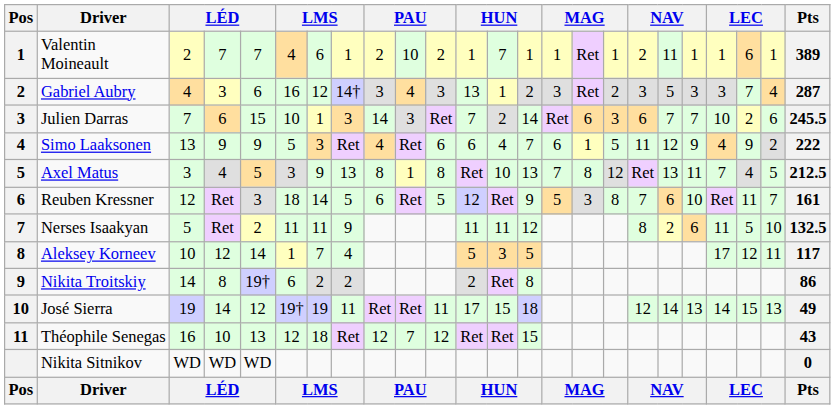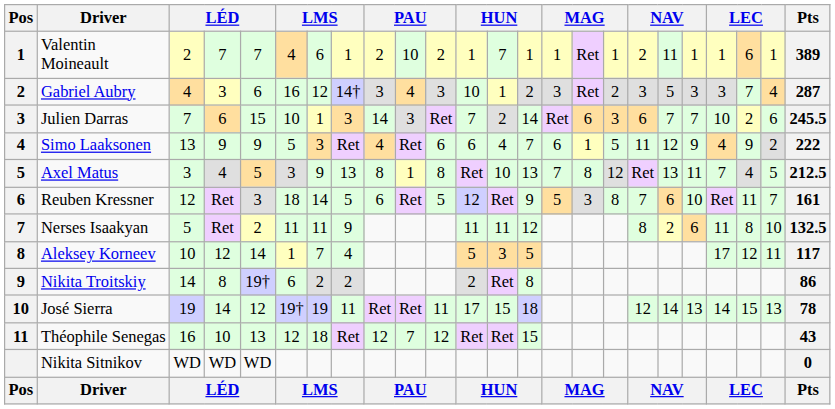 <table class="wikitable" style="font-size: 85%; text-align:center">
 <tr valign="top">
 <th valign="middle">Pos</th>
 <th valign="middle">Driver</th>
 <th colspan=3><a href='#'>LÉD</a><br></th>
 <th colspan=3><a href='#'>LMS</a><br></th>
 <th colspan=3><a href='#'>PAU</a><br></th>
 <th colspan=3><a href='#'>HUN</a><br></th>
 <th colspan=3><a href='#'>MAG</a><br></th>
 <th colspan=3><a href='#'>NAV</a><br></th>
 <th colspan=3><a href='#'>LEC</a><br></th>
 <th valign="middle">Pts</th>
 </tr>
 <tr>
 <th>1</th>
 <td align=left> Valentin Moineault</td>
 <td style="background:#FFFFBF;">2</td>
 <td style="background:#DFFFDF;">7</td>
 <td style="background:#DFFFDF;">7</td>
 <td style="background:#FFDF9F;">4</td>
 <td style="background:#DFFFDF;">6</td>
 <td style="background:#FFFFBF;">1</td>
 <td style="background:#FFFFBF;">2</td>
 <td style="background:#DFFFDF;">10</td>
 <td style="background:#FFFFBF;">2</td>
 <td style="background:#FFFFBF;">1</td>
 <td style="background:#DFFFDF;">7</td>
 <td style="background:#FFFFBF;">1</td>
 <td style="background:#FFFFBF;">1</td>
 <td style="background:#EFCFFF;">Ret</td>
 <td style="background:#FFFFBF;">1</td>
 <td style="background:#FFFFBF;">2</td>
 <td style="background:#DFFFDF;">11</td>
 <td style="background:#FFFFBF;">1</td>
 <td style="background:#FFFFBF;">1</td>
 <td style="background:#FFDF9F;">6</td>
 <td style="background:#FFFFBF;">1</td>
 <th>389</th>
 </tr>
 <tr>
 <th>2</th>
 <td align=left> <a href='#'>Gabriel Aubry</a></td>
 <td style="background:#FFDF9F;">4</td>
 <td style="background:#FFFFBF;">3</td>
 <td style="background:#DFFFDF;">6</td>
 <td style="background:#DFFFDF;">16</td>
 <td style="background:#DFFFDF;">12</td>
 <td style="background:#CFCFFF;">14†</td>
 <td style="background:#DFDFDF;">3</td>
 <td style="background:#FFDF9F;">4</td>
 <td style="background:#DFDFDF;">3</td>
-<td style="background:#DFFFDF;">13</td>
+<td style="background:#DFFFDF;">10</td>
 <td style="background:#FFFFBF;">1</td>
 <td style="background:#DFDFDF;">2</td>
 <td style="background:#DFDFDF;">3</td>
 <td style="background:#EFCFFF;">Ret</td>
 <td style="background:#DFDFDF;">2</td>
 <td style="background:#DFDFDF;">3</td>
 <td style="background:#DFDFDF;">5</td>
 <td style="background:#DFDFDF;">3</td>
 <td style="background:#DFDFDF;">3</td>
 <td style="background:#DFFFDF;">7</td>
 <td style="background:#FFDF9F;">4</td>
 <th>287</th>
 </tr>
 <tr>
 <th>3</th>
 <td align=left> Julien Darras</td>
 <td style="background:#DFFFDF;">7</td>
 <td style="background:#FFDF9F;">6</td>
 <td style="background:#DFFFDF;">15</td>
 <td style="background:#DFFFDF;">10</td>
 <td style="background:#FFFFBF;">1</td>
 <td style="background:#FFDF9F;">3</td>
 <td style="background:#DFFFDF;">14</td>
 <td style="background:#DFDFDF;">3</td>
 <td style="background:#EFCFFF;">Ret</td>
 <td style="background:#DFFFDF;">7</td>
 <td style="background:#DFDFDF;">2</td>
 <td style="background:#DFFFDF;">14</td>
 <td style="background:#EFCFFF;">Ret</td>
 <td style="background:#FFDF9F;">6</td>
 <td style="background:#FFDF9F;">3</td>
 <td style="background:#FFDF9F;">6</td>
 <td style="background:#DFFFDF;">7</td>
 <td style="background:#DFFFDF;">7</td>
 <td style="background:#DFFFDF;">10</td>
 <td style="background:#FFFFBF;">2</td>
 <td style="background:#DFFFDF;">6</td>
 <th>245.5</th>
 </tr>
 <tr>
 <th>4</th>
 <td align=left> <a href='#'>Simo Laaksonen</a></td>
 <td style="background:#DFFFDF;">13</td>
 <td style="background:#DFFFDF;">9</td>
 <td style="background:#DFFFDF;">9</td>
 <td style="background:#DFFFDF;">5</td>
 <td style="background:#FFDF9F;">3</td>
 <td style="background:#EFCFFF;">Ret</td>
 <td style="background:#FFDF9F;">4</td>
 <td style="background:#EFCFFF;">Ret</td>
 <td style="background:#DFFFDF;">6</td>
 <td style="background:#DFFFDF;">6</td>
 <td style="background:#DFFFDF;">4</td>
 <td style="background:#DFFFDF;">7</td>
 <td style="background:#DFFFDF;">6</td>
 <td style="background:#FFFFBF;">1</td>
 <td style="background:#DFFFDF;">5</td>
 <td style="background:#DFFFDF;">11</td>
 <td style="background:#DFFFDF;">12</td>
 <td style="background:#DFFFDF;">9</td>
 <td style="background:#FFDF9F;">4</td>
 <td style="background:#DFFFDF;">9</td>
 <td style="background:#DFDFDF;">2</td>
 <th>222</th>
 </tr>
 <tr>
 <th>5</th>
 <td align=left> <a href='#'>Axel Matus</a></td>
 <td style="background:#DFFFDF;">3</td>
 <td style="background:#DFDFDF;">4</td>
 <td style="background:#FFDF9F;">5</td>
 <td style="background:#DFDFDF;">3</td>
 <td style="background:#DFFFDF;">9</td>
 <td style="background:#DFFFDF;">13</td>
 <td style="background:#DFFFDF;">8</td>
 <td style="background:#FFFFBF;">1</td>
 <td style="background:#DFFFDF;">8</td>
 <td style="background:#EFCFFF;">Ret</td>
 <td style="background:#DFFFDF;">10</td>
 <td style="background:#DFFFDF;">13</td>
 <td style="background:#DFFFDF;">7</td>
 <td style="background:#DFFFDF;">8</td>
 <td style="background:#DFDFDF;">12</td>
 <td style="background:#EFCFFF;">Ret</td>
 <td style="background:#DFFFDF;">13</td>
 <td style="background:#DFFFDF;">11</td>
 <td style="background:#DFFFDF;">7</td>
 <td style="background:#DFDFDF;">4</td>
 <td style="background:#DFFFDF;">5</td>
 <th>212.5</th>
 </tr>
 <tr>
 <th>6</th>
 <td align=left> Reuben Kressner</td>
 <td style="background:#DFFFDF;">12</td>
 <td style="background:#EFCFFF;">Ret</td>
 <td style="background:#DFDFDF;">3</td>
 <td style="background:#DFFFDF;">18</td>
 <td style="background:#DFFFDF;">14</td>
 <td style="background:#DFFFDF;">5</td>
 <td style="background:#DFFFDF;">6</td>
 <td style="background:#EFCFFF;">Ret</td>
 <td style="background:#DFFFDF;">5</td>
 <td style="background:#CFCFFF;">12</td>
 <td style="background:#EFCFFF;">Ret</td>
 <td style="background:#DFFFDF;">9</td>
 <td style="background:#FFDF9F;">5</td>
 <td style="background:#DFDFDF;">3</td>
 <td style="background:#DFFFDF;">8</td>
 <td style="background:#DFFFDF;">7</td>
 <td style="background:#FFDF9F;">6</td>
 <td style="background:#DFFFDF;">10</td>
 <td style="background:#EFCFFF;">Ret</td>
 <td style="background:#DFFFDF;">11</td>
 <td style="background:#DFFFDF;">7</td>
 <th>161</th>
 </tr>
 <tr>
 <th>7</th>
 <td align=left> Nerses Isaakyan</td>
 <td style="background:#DFFFDF;">5</td>
 <td style="background:#EFCFFF;">Ret</td>
 <td style="background:#FFFFBF;">2</td>
 <td style="background:#DFFFDF;">11</td>
 <td style="background:#DFFFDF;">11</td>
 <td style="background:#DFFFDF;">9</td>
 <td></td>
 <td></td>
 <td></td>
 <td style="background:#DFFFDF;">11</td>
 <td style="background:#DFFFDF;">11</td>
 <td style="background:#DFFFDF;">12</td>
 <td></td>
 <td></td>
 <td></td>
 <td style="background:#DFFFDF;">8</td>
 <td style="background:#FFFFBF;">2</td>
 <td style="background:#FFDF9F;">6</td>
 <td style="background:#DFFFDF;">11</td>
-<td style="background:#DFFFDF;">5</td>
+<td style="background:#DFFFDF;">8</td>
 <td style="background:#DFFFDF;">10</td>
 <th>132.5</th>
 </tr>
 <tr>
 <th>8</th>
 <td align=left> <a href='#'>Aleksey Korneev</a></td>
 <td style="background:#DFFFDF;">10</td>
 <td style="background:#DFFFDF;">12</td>
 <td style="background:#DFFFDF;">14</td>
 <td style="background:#FFFFBF;">1</td>
 <td style="background:#DFFFDF;">7</td>
 <td style="background:#DFFFDF;">4</td>
 <td></td>
 <td></td>
 <td></td>
 <td style="background:#FFDF9F;">5</td>
 <td style="background:#FFDF9F;">3</td>
 <td style="background:#FFDF9F;">5</td>
 <td></td>
 <td></td>
 <td></td>
 <td></td>
 <td></td>
 <td></td>
 <td style="background:#DFFFDF;">17</td>
 <td style="background:#DFFFDF;">12</td>
 <td style="background:#DFFFDF;">11</td>
 <th>117</th>
 </tr>
 <tr>
 <th>9</th>
 <td align=left> <a href='#'>Nikita Troitskiy</a></td>
 <td style="background:#DFFFDF;">14</td>
 <td style="background:#DFFFDF;">8</td>
 <td style="background:#CFCFFF;">19†</td>
 <td style="background:#DFFFDF;">6</td>
 <td style="background:#DFDFDF;">2</td>
 <td style="background:#DFDFDF;">2</td>
 <td></td>
 <td></td>
 <td></td>
 <td style="background:#DFDFDF;">2</td>
 <td style="background:#EFCFFF;">Ret</td>
 <td style="background:#DFFFDF;">8</td>
 <td></td>
 <td></td>
 <td></td>
 <td></td>
 <td></td>
 <td></td>
 <td></td>
 <td></td>
 <td></td>
 <th>86</th>
 </tr>
 <tr>
 <th>10</th>
 <td align=left> José Sierra</td>
 <td style="background:#CFCFFF;">19</td>
 <td style="background:#DFFFDF;">14</td>
 <td style="background:#DFFFDF;">12</td>
 <td style="background:#CFCFFF;">19†</td>
 <td style="background:#CFCFFF;">19</td>
 <td style="background:#DFFFDF;">11</td>
 <td style="background:#EFCFFF;">Ret</td>
 <td style="background:#EFCFFF;">Ret</td>
 <td style="background:#DFFFDF;">11</td>
 <td style="background:#DFFFDF;">17</td>
 <td style="background:#DFFFDF;">15</td>
 <td style="background:#CFCFFF;">18</td>
 <td></td>
 <td></td>
 <td></td>
 <td style="background:#DFFFDF;">12</td>
 <td style="background:#DFFFDF;">14</td>
 <td style="background:#DFFFDF;">13</td>
 <td style="background:#DFFFDF;">14</td>
 <td style="background:#DFFFDF;">15</td>
 <td style="background:#DFFFDF;">13</td>
-<th>49</th>
+<th>78</th>
 </tr>
 <tr>
 <th>11</th>
 <td align=left nowrap> Théophile Senegas</td>
 <td style="background:#DFFFDF;">16</td>
 <td style="background:#DFFFDF;">10</td>
 <td style="background:#DFFFDF;">13</td>
 <td style="background:#DFFFDF;">12</td>
 <td style="background:#DFFFDF;">18</td>
 <td style="background:#EFCFFF;">Ret</td>
 <td style="background:#DFFFDF;">12</td>
 <td style="background:#DFFFDF;">7</td>
 <td style="background:#DFFFDF;">12</td>
 <td style="background:#EFCFFF;">Ret</td>
 <td style="background:#EFCFFF;">Ret</td>
 <td style="background:#DFFFDF;">15</td>
 <td></td>
 <td></td>
 <td></td>
 <td></td>
 <td></td>
 <td></td>
 <td></td>
 <td></td>
 <td></td>
 <th>43</th>
 </tr>
 <tr>
 <th></th>
 <td align=left> Nikita Sitnikov</td>
 <td>WD</td>
 <td>WD</td>
 <td>WD</td>
 <td></td>
 <td></td>
 <td></td>
 <td></td>
 <td></td>
 <td></td>
 <td></td>
 <td></td>
 <td></td>
 <td></td>
 <td></td>
 <td></td>
 <td></td>
 <td></td>
 <td></td>
 <td></td>
 <td></td>
 <td></td>
 <th>0</th>
 </tr>
 <tr valign="top">
 <th valign="middle">Pos</th>
 <th valign="middle">Driver</th>
 <th colspan=3><a href='#'>LÉD</a><br></th>
 <th colspan=3><a href='#'>LMS</a><br></th>
 <th colspan=3><a href='#'>PAU</a><br></th>
 <th colspan=3><a href='#'>HUN</a><br></th>
 <th colspan=3><a href='#'>MAG</a><br></th>
 <th colspan=3><a href='#'>NAV</a><br></th>
 <th colspan=3><a href='#'>LEC</a><br></th>
 <th valign="middle">Pts</th>
 </tr>
 </table>
